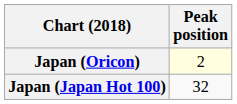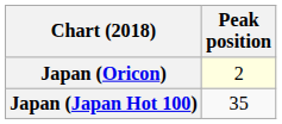 <table class="wikitable plainrowheaders" style="text-align:center;">
 <tr>
 <th>Chart (2018)</th>
 <th>Peak<br>position</th>
 </tr>
 <tr>
 <th scope="row">Japan (<a href='#'>Oricon</a>)</th>
 <td style="background: lightyellow;">2</td>
 </tr>
 <tr>
 <th scope="row">Japan (<a href='#'>Japan Hot 100</a>)</th>
-<td>32</td>
+<td>35</td>
 </tr>
 </table>
